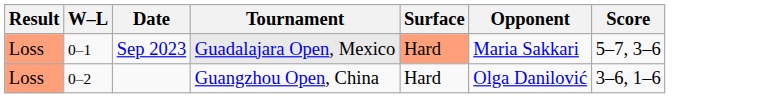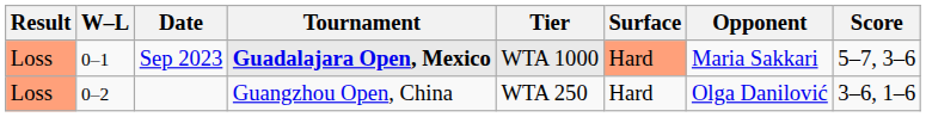 <table class="sortable wikitable">
 <tr>
 <th>Result</th>
 <th class=unsortable>W–L</th>
 <th>Date</th>
 <th>Tournament</th>
+<th>Tier</th>
 <th>Surface</th>
 <th>Opponent</th>
 <th class=unsortable>Score</th>
 </tr>
 <tr>
 <td bgcolor=FFA07A>Loss</td>
 <td><small>0–1</small></td>
 <td><a href='#'>Sep 2023</a></td>
-<td style=background:#e9e9e9><a href='#'>Guadalajara Open</a>, Mexico</td>
+<td style=background:#e9e9e9><strong><a href='#'>Guadalajara Open</a>, Mexico</strong></td>
+<td style=background:#e9e9e9>WTA 1000</td>
 <td style="background: lightsalmon;">Hard</td>
 <td> <a href='#'>Maria Sakkari</a></td>
 <td>5–7, 3–6</td>
 </tr>
 <tr>
 <td bgcolor=FFA07A>Loss</td>
 <td><small>0–2</small></td>
 <td><a href='#'></a></td>
 <td><a href='#'>Guangzhou Open</a>, China</td>
+<td>WTA 250</td>
 <td>Hard</td>
 <td> <a href='#'>Olga Danilović</a></td>
 <td>3–6, 1–6</td>
 </tr>
 </table>
